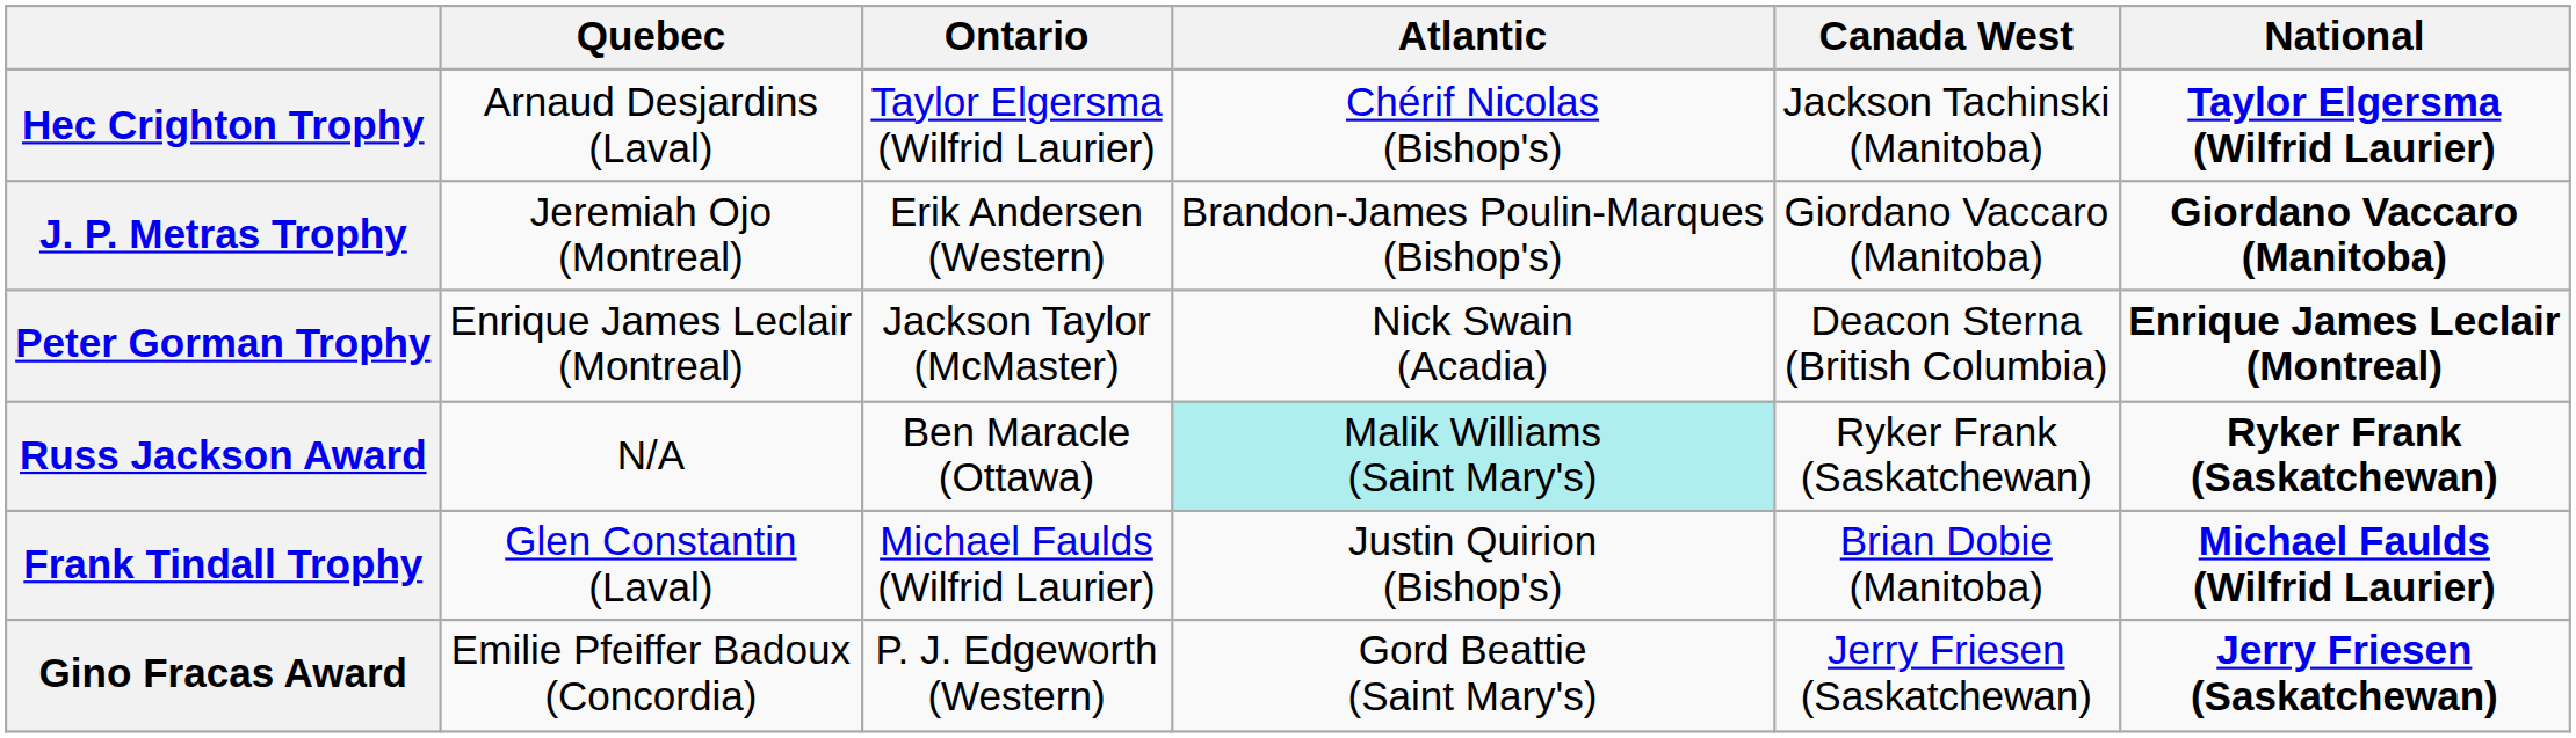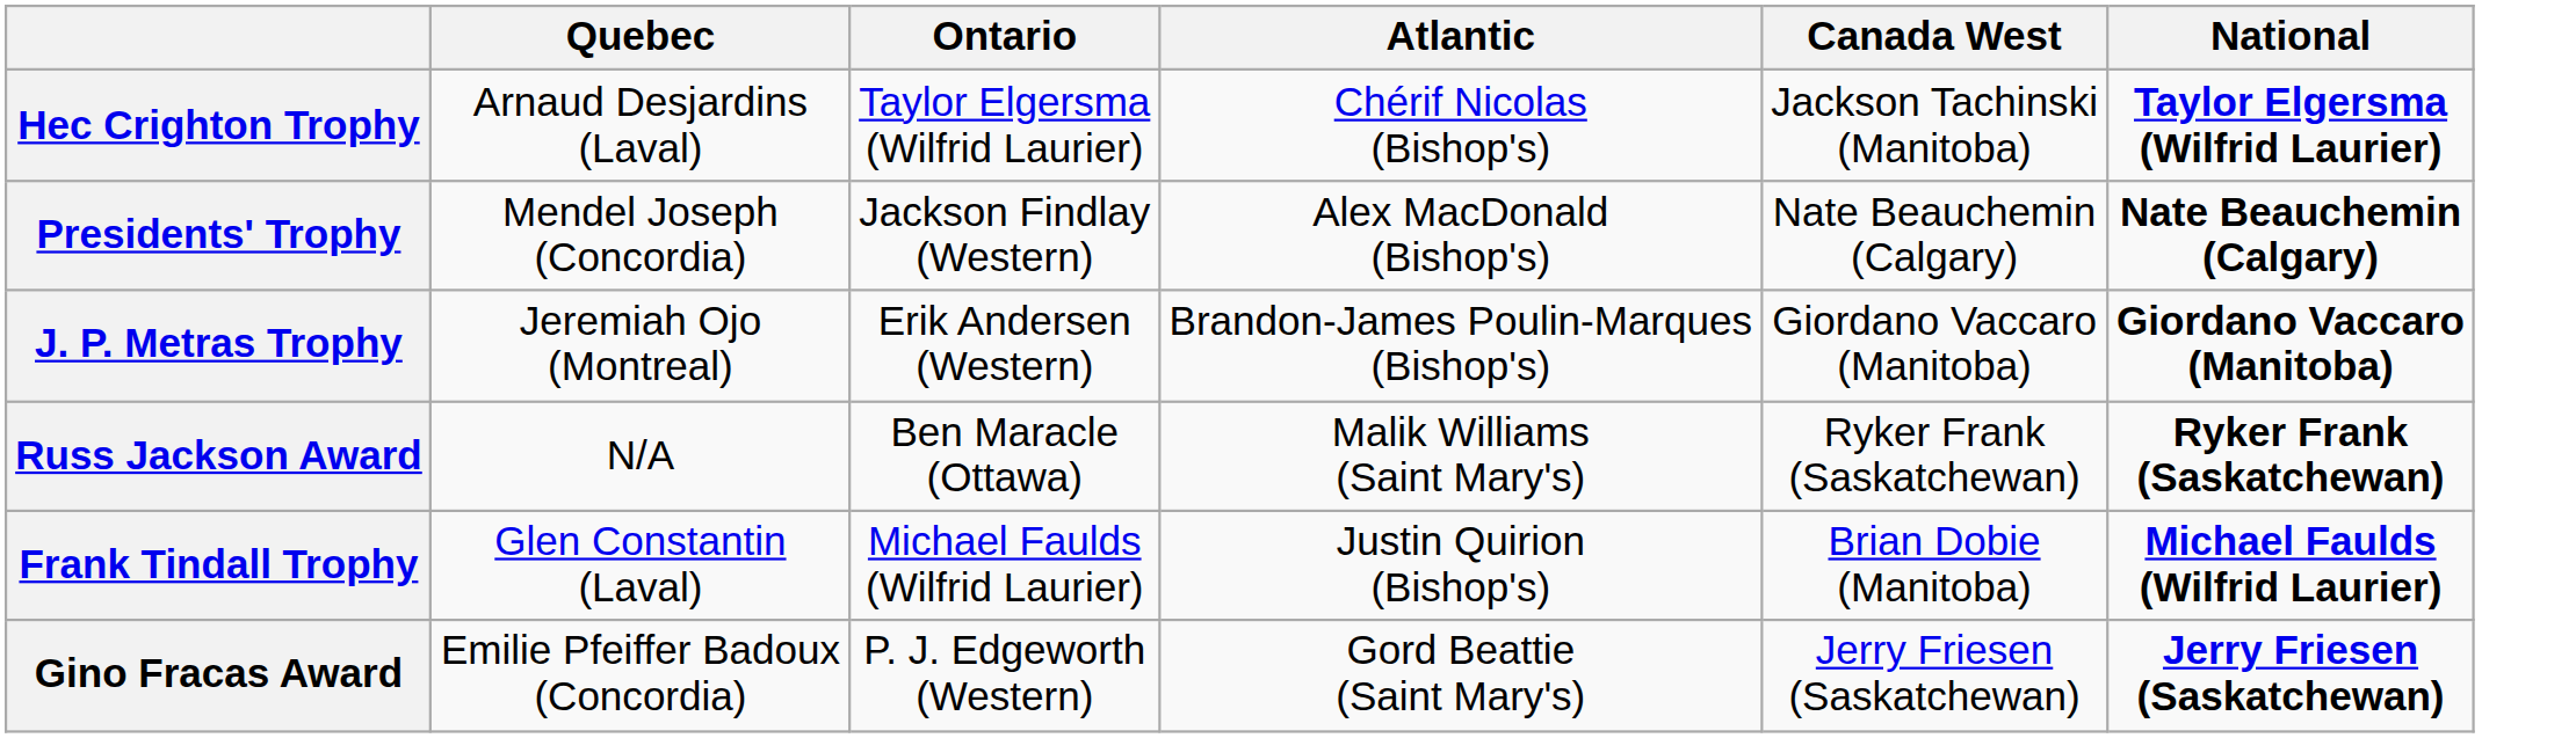 <table class="wikitable">
 <tr>
 <th></th>
 <th>Quebec</th>
 <th>Ontario</th>
 <th>Atlantic</th>
 <th>Canada West</th>
 <th>National</th>
 </tr>
 <tr>
 <th><a href='#'>Hec Crighton Trophy</a></th>
 <td align="center">Arnaud Desjardins<br>(Laval)</td>
 <td align="center"><a href='#'>Taylor Elgersma</a><br>(Wilfrid Laurier)</td>
 <td align="center"><a href='#'>Chérif Nicolas</a><br>(Bishop's)</td>
 <td align="center">Jackson Tachinski<br>(Manitoba)</td>
 <td align="center"><strong><a href='#'>Taylor Elgersma</a><br>(Wilfrid Laurier)</strong></td>
 </tr>
 <tr>
+<th><a href='#'>Presidents' Trophy</a></th>
+<td align="center">Mendel Joseph<br>(Concordia)</td>
+<td align="center">Jackson Findlay<br>(Western)</td>
+<td align="center">Alex MacDonald<br>(Bishop's)</td>
+<td align="center">Nate Beauchemin<br>(Calgary)</td>
+<td align="center"><strong>Nate Beauchemin<br>(Calgary)</strong></td>
+</tr>
+<tr>
 <th><a href='#'>J. P. Metras Trophy</a></th>
 <td align="center">Jeremiah Ojo<br>(Montreal)</td>
 <td align="center">Erik Andersen<br>(Western)</td>
 <td align="center">Brandon-James Poulin-Marques<br>(Bishop's)</td>
 <td align="center">Giordano Vaccaro<br>(Manitoba)</td>
 <td align="center"><strong>Giordano Vaccaro<br>(Manitoba)</strong></td>
 </tr>
 <tr>
-<th><a href='#'>Peter Gorman Trophy</a></th>
-<td align="center">Enrique James Leclair<br>(Montreal)</td>
-<td align="center">Jackson Taylor<br>(McMaster)</td>
-<td align="center">Nick Swain<br>(Acadia)</td>
-<td align="center">Deacon Sterna<br>(British Columbia)</td>
-<td align="center"><strong>Enrique James Leclair<br>(Montreal)</strong></td>
-</tr>
-<tr>
 <th><a href='#'>Russ Jackson Award</a></th>
 <td align="center">N/A</td>
 <td align="center">Ben Maracle<br>(Ottawa)</td>
-<td align="center" style="background: paleturquoise;">Malik Williams<br>(Saint Mary's)</td>
+<td align="center">Malik Williams<br>(Saint Mary's)</td>
 <td align="center">Ryker Frank<br>(Saskatchewan)</td>
 <td align="center"><strong>Ryker Frank<br>(Saskatchewan)</strong></td>
 </tr>
 <tr>
 <th><a href='#'>Frank Tindall Trophy</a></th>
 <td align="center"><a href='#'>Glen Constantin</a><br>(Laval)</td>
 <td align="center"><a href='#'>Michael Faulds</a><br>(Wilfrid Laurier)</td>
 <td align="center">Justin Quirion<br>(Bishop's)</td>
 <td align="center"><a href='#'>Brian Dobie</a><br>(Manitoba)</td>
 <td align="center"><strong><a href='#'>Michael Faulds</a><br>(Wilfrid Laurier)</strong></td>
 </tr>
 <tr>
 <th>Gino Fracas Award</th>
 <td align="center">Emilie Pfeiffer Badoux<br>(Concordia)</td>
 <td align="center">P. J. Edgeworth<br>(Western)</td>
 <td align="center">Gord Beattie<br>(Saint Mary's)</td>
 <td align="center"><a href='#'>Jerry Friesen</a><br>(Saskatchewan)</td>
 <td align="center"><strong><a href='#'>Jerry Friesen</a><br>(Saskatchewan)</strong></td>
 </tr>
 </table>
